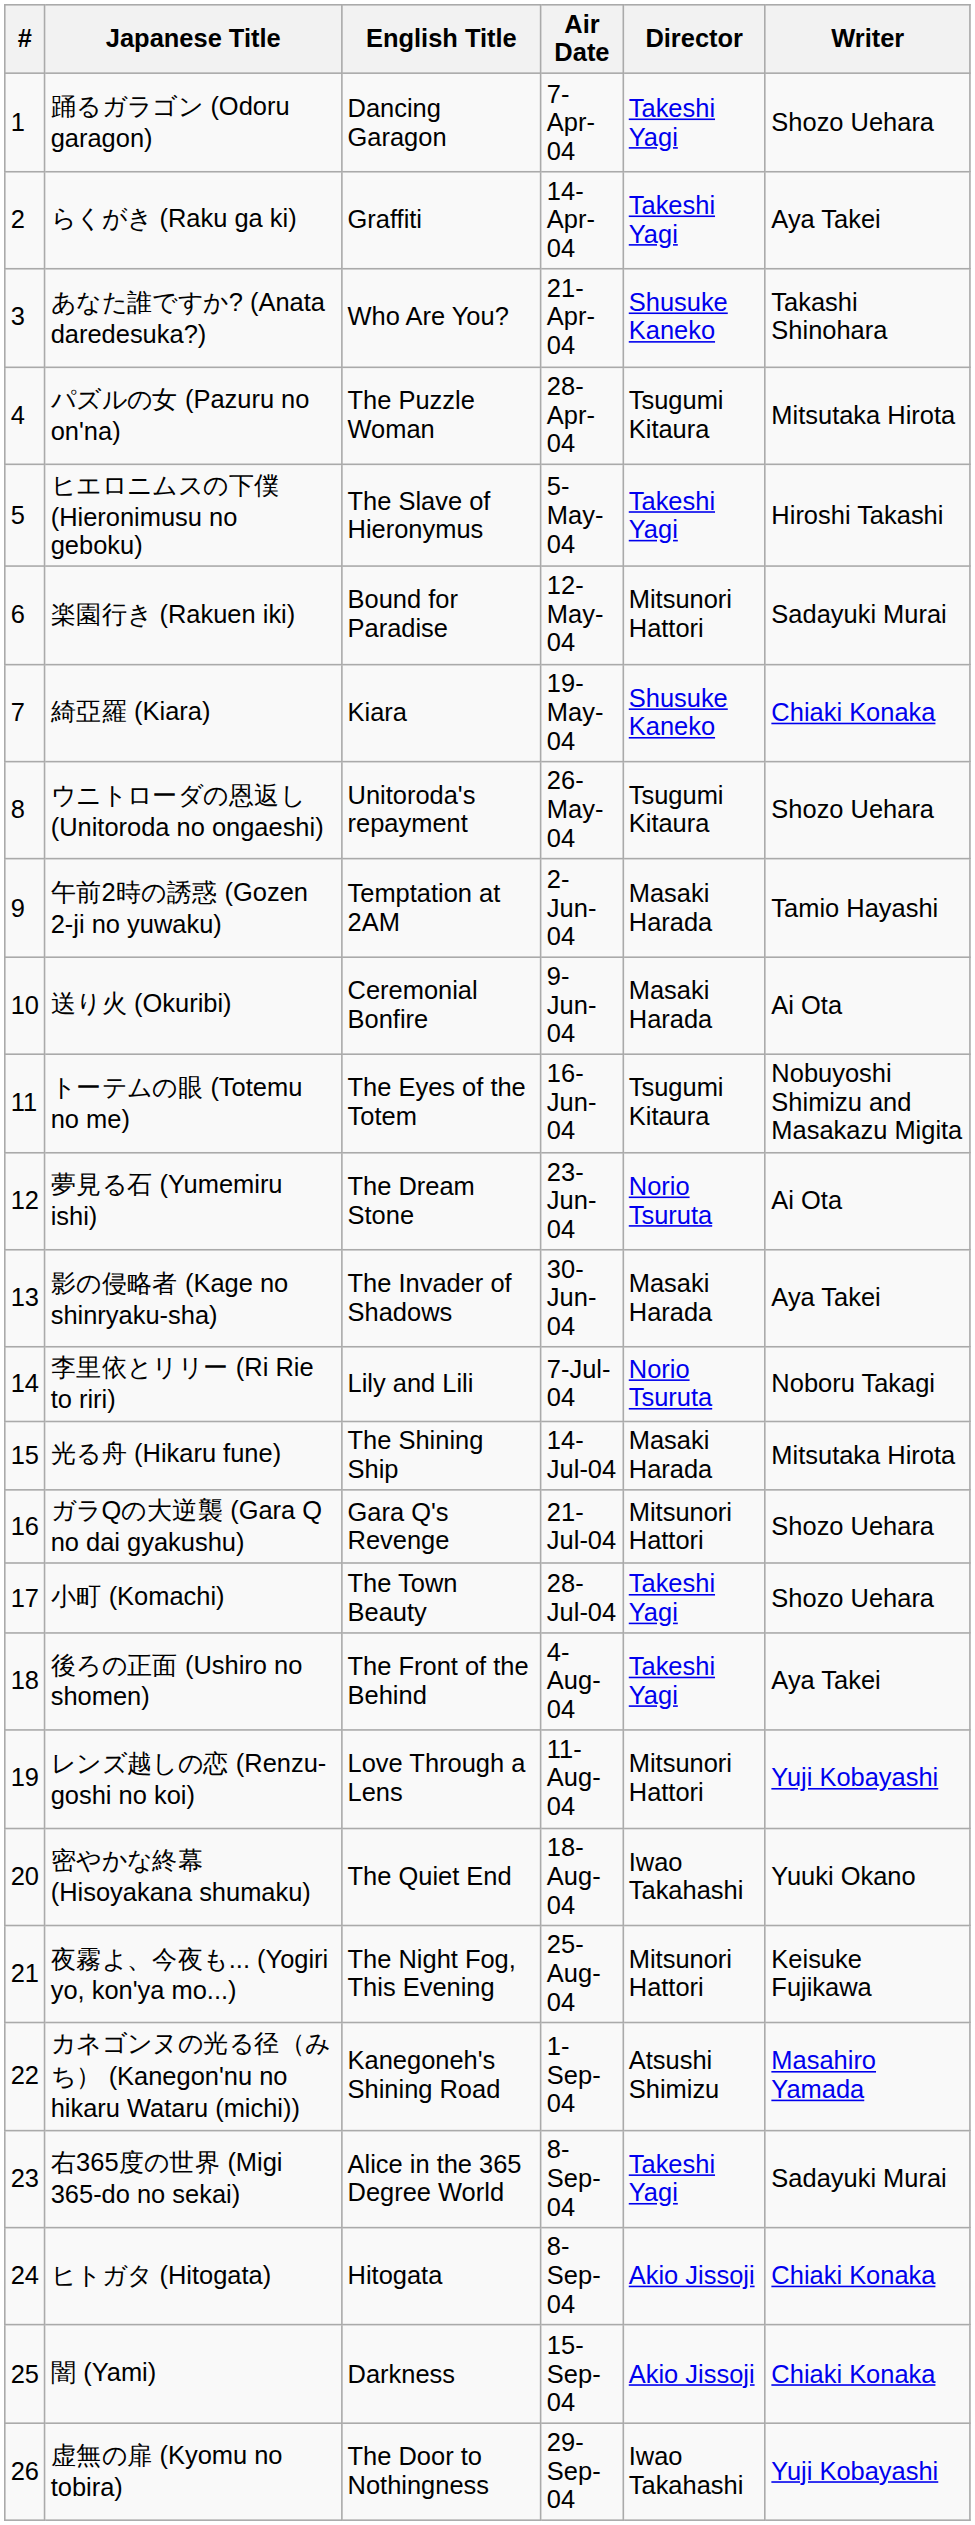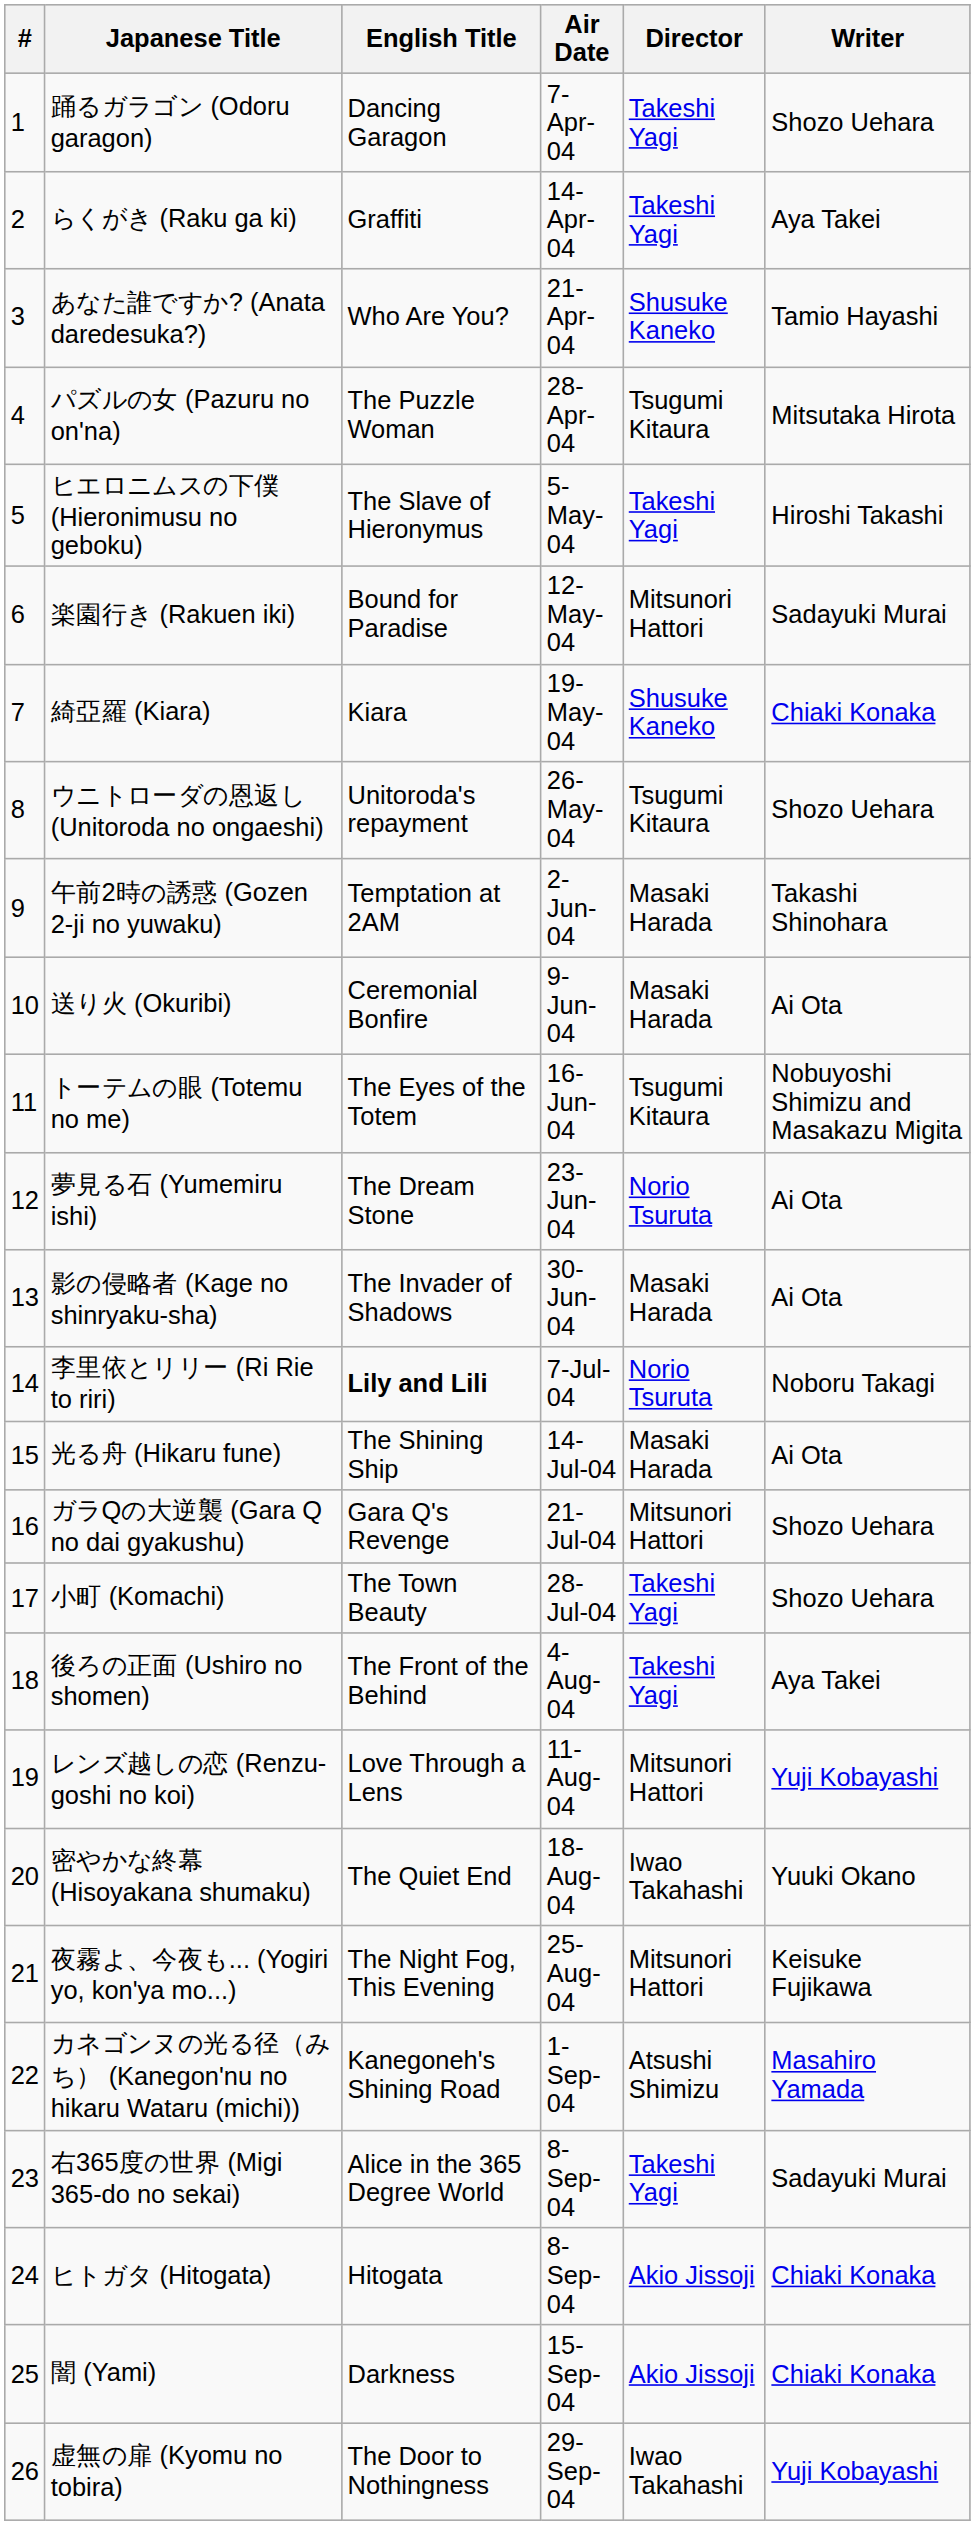 <table class="wikitable">
 <tr>
 <th>#</th>
 <th>Japanese Title</th>
 <th>English Title</th>
 <th>Air Date</th>
 <th>Director</th>
 <th>Writer</th>
 </tr>
 <tr>
 <td>1</td>
 <td>踊るガラゴン (Odoru garagon)</td>
 <td>Dancing Garagon</td>
 <td>7-Apr-04</td>
 <td><a href='#'>Takeshi Yagi</a></td>
 <td>Shozo Uehara</td>
 </tr>
 <tr>
 <td>2</td>
 <td>らくがき (Raku ga ki)</td>
 <td>Graffiti</td>
 <td>14-Apr-04</td>
 <td><a href='#'>Takeshi Yagi</a></td>
 <td>Aya Takei</td>
 </tr>
 <tr>
 <td>3</td>
 <td>あなた誰ですか? (Anata daredesuka?)</td>
 <td>Who Are You?</td>
 <td>21-Apr-04</td>
 <td><a href='#'>Shusuke Kaneko</a></td>
-<td>Takashi Shinohara</td>
+<td>Tamio Hayashi</td>
 </tr>
 <tr>
 <td>4</td>
 <td>パズルの女 (Pazuru no on'na)</td>
 <td>The Puzzle Woman</td>
 <td>28-Apr-04</td>
 <td>Tsugumi Kitaura</td>
 <td>Mitsutaka Hirota</td>
 </tr>
 <tr>
 <td>5</td>
 <td>ヒエロニムスの下僕 (Hieronimusu no geboku)</td>
 <td>The Slave of Hieronymus</td>
 <td>5-May-04</td>
 <td><a href='#'>Takeshi Yagi</a></td>
 <td>Hiroshi Takashi</td>
 </tr>
 <tr>
 <td>6</td>
 <td>楽園行き (Rakuen iki)</td>
 <td>Bound for Paradise</td>
 <td>12-May-04</td>
 <td>Mitsunori Hattori</td>
 <td>Sadayuki Murai</td>
 </tr>
 <tr>
 <td>7</td>
 <td>綺亞羅 (Kiara)</td>
 <td>Kiara</td>
 <td>19-May-04</td>
 <td><a href='#'>Shusuke Kaneko</a></td>
 <td><a href='#'>Chiaki Konaka</a></td>
 </tr>
 <tr>
 <td>8</td>
 <td>ウニトローダの恩返し (Unitoroda no ongaeshi)</td>
 <td>Unitoroda's repayment</td>
 <td>26-May-04</td>
 <td>Tsugumi Kitaura</td>
 <td>Shozo Uehara</td>
 </tr>
 <tr>
 <td>9</td>
 <td>午前2時の誘惑 (Gozen 2-ji no yuwaku)</td>
 <td>Temptation at 2AM</td>
 <td>2-Jun-04</td>
 <td>Masaki Harada</td>
-<td>Tamio Hayashi</td>
+<td>Takashi Shinohara</td>
 </tr>
 <tr>
 <td>10</td>
 <td>送り火 (Okuribi)</td>
 <td>Ceremonial Bonfire</td>
 <td>9-Jun-04</td>
 <td>Masaki Harada</td>
 <td>Ai Ota</td>
 </tr>
 <tr>
 <td>11</td>
 <td>トーテムの眼 (Totemu no me)</td>
 <td>The Eyes of the Totem</td>
 <td>16-Jun-04</td>
 <td>Tsugumi Kitaura</td>
 <td>Nobuyoshi Shimizu and Masakazu Migita</td>
 </tr>
 <tr>
 <td>12</td>
 <td>夢見る石 (Yumemiru ishi)</td>
 <td>The Dream Stone</td>
 <td>23-Jun-04</td>
 <td><a href='#'>Norio Tsuruta</a></td>
 <td>Ai Ota</td>
 </tr>
 <tr>
 <td>13</td>
 <td>影の侵略者 (Kage no shinryaku-sha)</td>
 <td>The Invader of Shadows</td>
 <td>30-Jun-04</td>
 <td>Masaki Harada</td>
-<td>Aya Takei</td>
+<td>Ai Ota</td>
 </tr>
 <tr>
 <td>14</td>
 <td>李里依とリリー (Ri Rie to riri)</td>
-<td>Lily and Lili</td>
+<td><strong>Lily and Lili</strong></td>
 <td>7-Jul-04</td>
 <td><a href='#'>Norio Tsuruta</a></td>
 <td>Noboru Takagi</td>
 </tr>
 <tr>
 <td>15</td>
 <td>光る舟 (Hikaru fune)</td>
 <td>The Shining Ship</td>
 <td>14-Jul-04</td>
 <td>Masaki Harada</td>
-<td>Mitsutaka Hirota</td>
+<td>Ai Ota</td>
 </tr>
 <tr>
 <td>16</td>
 <td>ガラQの大逆襲 (Gara Q no dai gyakushu)</td>
 <td>Gara Q's Revenge</td>
 <td>21-Jul-04</td>
 <td>Mitsunori Hattori</td>
 <td>Shozo Uehara</td>
 </tr>
 <tr>
 <td>17</td>
 <td>小町 (Komachi)</td>
 <td>The Town Beauty</td>
 <td>28-Jul-04</td>
 <td><a href='#'>Takeshi Yagi</a></td>
 <td>Shozo Uehara</td>
 </tr>
 <tr>
 <td>18</td>
 <td>後ろの正面 (Ushiro no shomen)</td>
 <td>The Front of the Behind</td>
 <td>4-Aug-04</td>
 <td><a href='#'>Takeshi Yagi</a></td>
 <td>Aya Takei</td>
 </tr>
 <tr>
 <td>19</td>
 <td>レンズ越しの恋 (Renzu-goshi no koi)</td>
 <td>Love Through a Lens</td>
 <td>11-Aug-04</td>
 <td>Mitsunori Hattori</td>
 <td><a href='#'>Yuji Kobayashi</a></td>
 </tr>
 <tr>
 <td>20</td>
 <td>密やかな終幕 (Hisoyakana shumaku)</td>
 <td>The Quiet End</td>
 <td>18-Aug-04</td>
 <td>Iwao Takahashi</td>
 <td>Yuuki Okano</td>
 </tr>
 <tr>
 <td>21</td>
 <td>夜霧よ、今夜も... (Yogiri yo, kon'ya mo...)</td>
 <td>The Night Fog, This Evening</td>
 <td>25-Aug-04</td>
 <td>Mitsunori Hattori</td>
 <td>Keisuke Fujikawa</td>
 </tr>
 <tr>
 <td>22</td>
 <td>カネゴンヌの光る径（みち） (Kanegon'nu no hikaru Wataru (michi))</td>
 <td>Kanegoneh's Shining Road</td>
 <td>1-Sep-04</td>
 <td>Atsushi Shimizu</td>
 <td><a href='#'>Masahiro Yamada</a></td>
 </tr>
 <tr>
 <td>23</td>
 <td>右365度の世界 (Migi 365-do no sekai)</td>
 <td>Alice in the 365 Degree World</td>
 <td>8-Sep-04</td>
 <td><a href='#'>Takeshi Yagi</a></td>
 <td>Sadayuki Murai</td>
 </tr>
 <tr>
 <td>24</td>
 <td>ヒトガタ (Hitogata)</td>
 <td>Hitogata</td>
 <td>8-Sep-04</td>
 <td><a href='#'>Akio Jissoji</a></td>
 <td><a href='#'>Chiaki Konaka</a></td>
 </tr>
 <tr>
 <td>25</td>
 <td>闇 (Yami)</td>
 <td>Darkness</td>
 <td>15-Sep-04</td>
 <td><a href='#'>Akio Jissoji</a></td>
 <td><a href='#'>Chiaki Konaka</a></td>
 </tr>
 <tr>
 <td>26</td>
 <td>虚無の扉 (Kyomu no tobira)</td>
 <td>The Door to Nothingness</td>
 <td>29-Sep-04</td>
 <td>Iwao Takahashi</td>
 <td><a href='#'>Yuji Kobayashi</a></td>
 </tr>
 </table>
